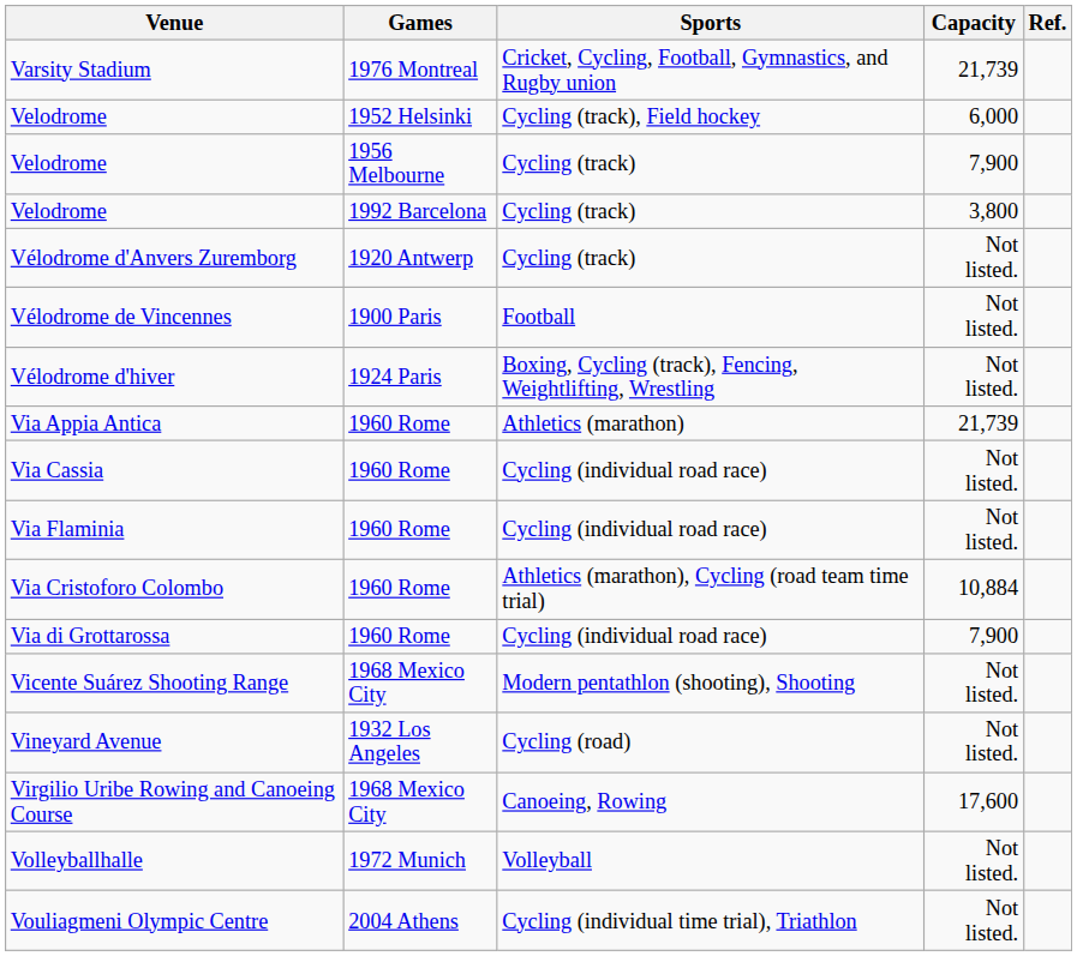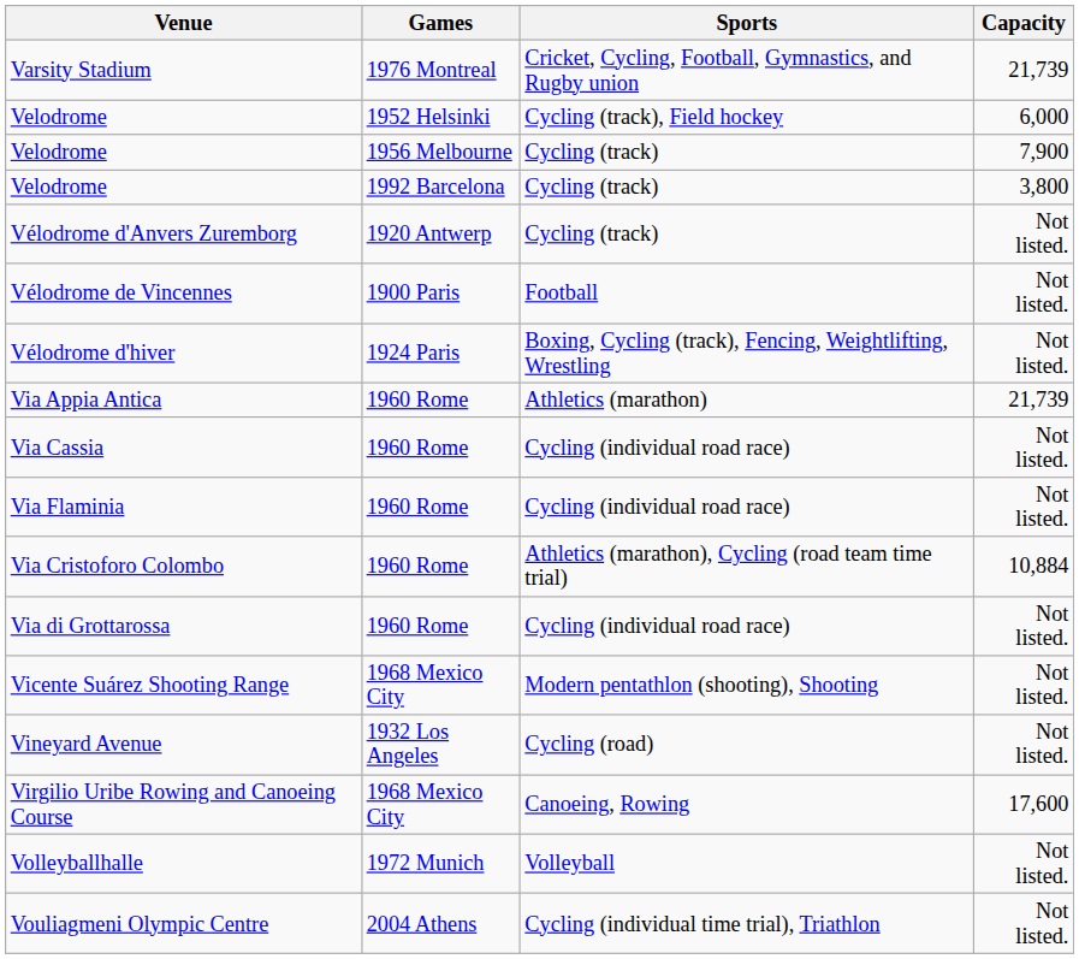 <table class="wikitable sortable" width=780px>
 <tr>
 <th>Venue</th>
 <th>Games</th>
 <th>Sports</th>
 <th>Capacity</th>
-<th>Ref.</th>
 </tr>
 <tr>
 <td><a href='#'>Varsity Stadium</a></td>
 <td><a href='#'>1976 Montreal</a></td>
 <td><a href='#'>Cricket</a>, <a href='#'>Cycling</a>, <a href='#'>Football</a>, <a href='#'>Gymnastics</a>, and <a href='#'>Rugby union</a></td>
 <td align="right">21,739</td>
-<td align=center></td>
 </tr>
 <tr>
 <td><a href='#'>Velodrome</a></td>
 <td><a href='#'>1952 Helsinki</a></td>
 <td><a href='#'>Cycling</a> (track), <a href='#'>Field hockey</a></td>
 <td align="right">6,000</td>
-<td align=center></td>
 </tr>
 <tr>
 <td><a href='#'>Velodrome</a></td>
 <td><a href='#'>1956 Melbourne</a></td>
 <td><a href='#'>Cycling</a> (track)</td>
 <td align="right">7,900</td>
-<td align=center></td>
 </tr>
 <tr>
 <td><a href='#'>Velodrome</a></td>
 <td><a href='#'>1992 Barcelona</a></td>
 <td><a href='#'>Cycling</a> (track)</td>
 <td align="right">3,800</td>
-<td align=center></td>
 </tr>
 <tr>
 <td><a href='#'>Vélodrome d'Anvers Zuremborg</a></td>
 <td><a href='#'>1920 Antwerp</a></td>
 <td><a href='#'>Cycling</a> (track)</td>
 <td align="right">Not listed.</td>
-<td align=center></td>
 </tr>
 <tr>
 <td><a href='#'>Vélodrome de Vincennes</a></td>
 <td><a href='#'>1900 Paris</a></td>
 <td><a href='#'>Football</a></td>
 <td align=right>Not listed.</td>
-<td align=center></td>
 </tr>
 <tr>
 <td><a href='#'>Vélodrome d'hiver</a></td>
 <td><a href='#'>1924 Paris</a></td>
 <td><a href='#'>Boxing</a>, <a href='#'>Cycling</a> (track), <a href='#'>Fencing</a>, <a href='#'>Weightlifting</a>, <a href='#'>Wrestling</a></td>
 <td align="right">Not listed.</td>
-<td align=center></td>
 </tr>
 <tr>
 <td><a href='#'>Via Appia Antica</a></td>
 <td><a href='#'>1960 Rome</a></td>
 <td><a href='#'>Athletics</a> (marathon)</td>
 <td align="right">21,739</td>
-<td align=center></td>
 </tr>
 <tr>
 <td><a href='#'>Via Cassia</a></td>
 <td><a href='#'>1960 Rome</a></td>
 <td><a href='#'>Cycling</a> (individual road race)</td>
 <td align="right">Not listed.</td>
-<td align=center></td>
 </tr>
 <tr>
 <td><a href='#'>Via Flaminia</a></td>
 <td><a href='#'>1960 Rome</a></td>
 <td><a href='#'>Cycling</a> (individual road race)</td>
 <td align="right">Not listed.</td>
-<td align=center></td>
 </tr>
 <tr>
 <td><a href='#'>Via Cristoforo Colombo</a></td>
 <td><a href='#'>1960 Rome</a></td>
 <td><a href='#'>Athletics</a> (marathon), <a href='#'>Cycling</a> (road team time trial)</td>
 <td align="right">10,884</td>
-<td align=center></td>
 </tr>
 <tr>
 <td><a href='#'>Via di Grottarossa</a></td>
 <td><a href='#'>1960 Rome</a></td>
 <td><a href='#'>Cycling</a> (individual road race)</td>
-<td align="right">7,900</td>
-<td align=center></td>
+<td align="right">Not listed.</td>
 </tr>
 <tr>
 <td><a href='#'>Vicente Suárez Shooting Range</a></td>
 <td><a href='#'>1968 Mexico City</a></td>
 <td><a href='#'>Modern pentathlon</a> (shooting), <a href='#'>Shooting</a></td>
 <td align="right">Not listed.</td>
-<td align=center></td>
 </tr>
 <tr>
 <td><a href='#'>Vineyard Avenue</a></td>
 <td><a href='#'>1932 Los Angeles</a></td>
 <td><a href='#'>Cycling</a> (road)</td>
 <td align="right">Not listed.</td>
-<td align=center></td>
 </tr>
 <tr>
 <td><a href='#'>Virgilio Uribe Rowing and Canoeing Course</a></td>
 <td><a href='#'>1968 Mexico City</a></td>
 <td><a href='#'>Canoeing</a>, <a href='#'>Rowing</a></td>
 <td align="right">17,600</td>
-<td align=center></td>
 </tr>
 <tr>
 <td><a href='#'>Volleyballhalle</a></td>
 <td><a href='#'>1972 Munich</a></td>
 <td><a href='#'>Volleyball</a></td>
 <td align=right>Not listed.</td>
-<td align=center></td>
 </tr>
 <tr>
 <td><a href='#'>Vouliagmeni Olympic Centre</a></td>
 <td><a href='#'>2004 Athens</a></td>
 <td><a href='#'>Cycling</a> (individual time trial), <a href='#'>Triathlon</a></td>
 <td align="right">Not listed.</td>
-<td align=center></td>
 </tr>
 </table>
